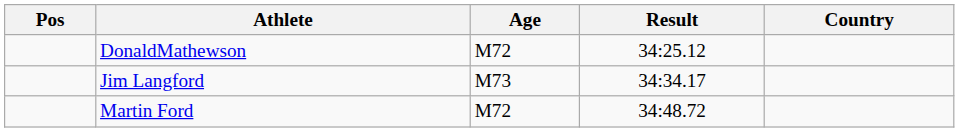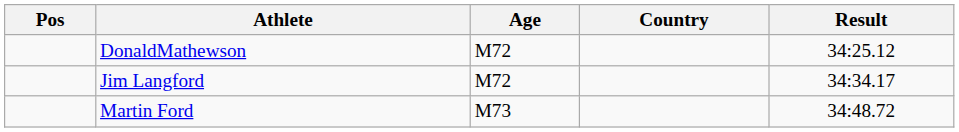 <table class="wikitable"  style="text-align:center; width:50%;">
 <tr>
 <th>Pos</th>
 <th>Athlete</th>
 <th>Age</th>
+<th>Country</th>
 <th>Result</th>
-<th>Country</th>
 </tr>
 <tr>
 <td align=center></td>
 <td align=left><a href='#'>DonaldMathewson</a></td>
 <td align=left>M72</td>
+<td align=left></td>
 <td>34:25.12</td>
-<td align=left></td>
 </tr>
 <tr>
 <td align=center></td>
 <td align=left><a href='#'>Jim Langford</a></td>
-<td align=left>M73</td>
+<td align=left>M72</td>
+<td align=left></td>
 <td>34:34.17</td>
-<td align=left></td>
 </tr>
 <tr>
 <td align=center></td>
 <td align=left><a href='#'>Martin Ford</a></td>
-<td align=left>M72</td>
+<td align=left>M73</td>
+<td align=left></td>
 <td>34:48.72</td>
-<td align=left></td>
 </tr>
 </table>
